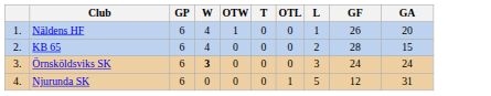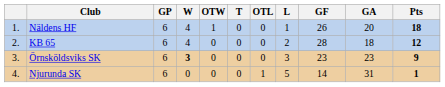 <table class="wikitable">
 <tr>
 <th width="30"></th>
 <th width="200">Club</th>
 <th width="30">GP</th>
 <th width="30">W</th>
 <th width="30">OTW</th>
 <th width="30">T</th>
 <th width="30">OTL</th>
 <th width="30">L</th>
 <th width="70">GF</th>
 <th width="70">GA</th>
+<th width="70">Pts</th>
 </tr>
 <tr bgcolor="#BCD2EE" align="center">
 <td>1.</td>
 <td align="left"><a href='#'>Näldens HF</a></td>
 <td>6</td>
 <td>4</td>
 <td>1</td>
 <td>0</td>
 <td>0</td>
 <td>1</td>
 <td>26</td>
 <td>20</td>
+<td><strong>18</strong></td>
 </tr>
 <tr bgcolor="#BCD2EE" align="center">
 <td>2.</td>
 <td align="left"><a href='#'>KB 65</a></td>
 <td>6</td>
 <td>4</td>
 <td>0</td>
 <td>0</td>
 <td>0</td>
 <td>2</td>
 <td>28</td>
-<td>15</td>
+<td>18</td>
+<td><strong>12</strong></td>
 </tr>
 <tr bgcolor="#EECFA1" align="center">
 <td>3.</td>
 <td align="left"><a href='#'>Örnsköldsviks SK</a></td>
 <td>6</td>
 <td><strong>3</strong></td>
 <td>0</td>
 <td>0</td>
 <td>0</td>
 <td>3</td>
-<td>24</td>
-<td>24</td>
+<td>23</td>
+<td>23</td>
+<td><strong>9</strong></td>
 </tr>
 <tr bgcolor="#EECFA1" align="center">
 <td>4.</td>
 <td align="left"><a href='#'>Njurunda SK</a></td>
 <td>6</td>
 <td>0</td>
 <td>0</td>
 <td>0</td>
 <td>1</td>
 <td>5</td>
-<td>12</td>
+<td>14</td>
 <td>31</td>
+<td><strong>1</strong></td>
 </tr>
 </table>
